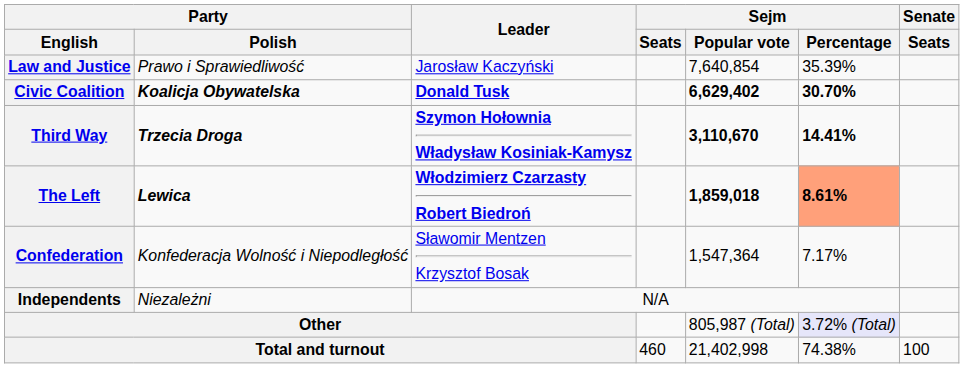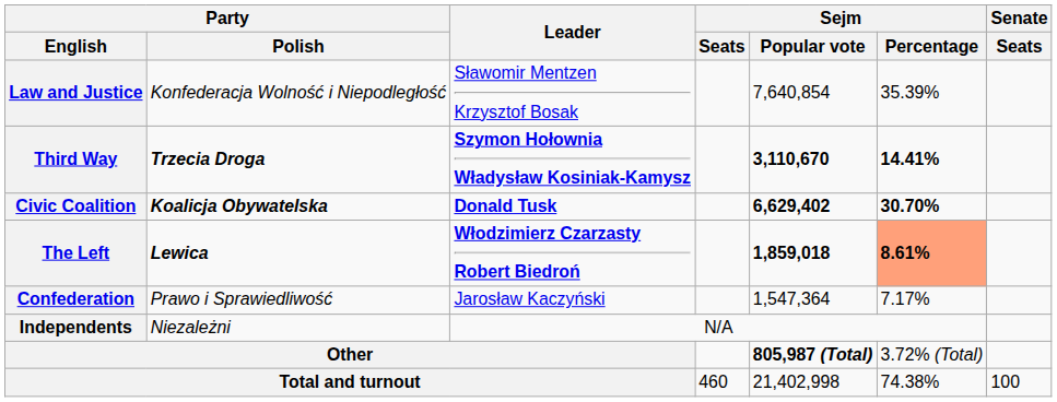 <table class="wikitable">
 <tr>
 <th colspan=2>Party</th>
 <th rowspan=2>Leader</th>
 <th colspan=3>Sejm</th>
 <th>Senate</th>
 </tr>
 <tr>
 <th>English</th>
 <th>Polish</th>
 <th>Seats</th>
 <th>Popular vote</th>
 <th>Percentage</th>
 <th>Seats</th>
 </tr>
 <tr>
 <th><a href='#'>Law and Justice</a></th>
-<td><em>Prawo i Sprawiedliwość</em></td>
-<td><a href='#'>Jarosław Kaczyński</a></td>
+<td><em>Konfederacja Wolność i Niepodległość</em></td>
+<td><a href='#'>Sławomir Mentzen</a><hr><a href='#'>Krzysztof Bosak</a></td>
 <td></td>
 <td>7,640,854</td>
 <td>35.39%</td>
+<td></td>
+</tr>
+<tr>
+<th><a href='#'>Third Way</a></th>
+<td><strong><em>Trzecia Droga</em></strong></td>
+<td><strong><a href='#'>Szymon Hołownia</a></strong><hr><strong><a href='#'>Władysław Kosiniak-Kamysz</a></strong></td>
+<td></td>
+<td><strong>3,110,670</strong></td>
+<td><strong>14.41%</strong></td>
 <td></td>
 </tr>
 <tr>
 <th><a href='#'>Civic Coalition</a></th>
 <td><strong><em>Koalicja Obywatelska</em></strong></td>
 <td><strong><a href='#'>Donald Tusk</a></strong></td>
 <td></td>
 <td><strong>6,629,402</strong></td>
 <td><strong>30.70%</strong></td>
-<td></td>
-</tr>
-<tr>
-<th><a href='#'>Third Way</a></th>
-<td><strong><em>Trzecia Droga</em></strong></td>
-<td><strong><a href='#'>Szymon Hołownia</a></strong><hr><strong><a href='#'>Władysław Kosiniak-Kamysz</a></strong></td>
-<td></td>
-<td><strong>3,110,670</strong></td>
-<td><strong>14.41%</strong></td>
 <td></td>
 </tr>
 <tr>
 <th><a href='#'>The Left</a></th>
 <td><strong><em>Lewica</em></strong></td>
 <td><strong><a href='#'>Włodzimierz Czarzasty</a></strong><hr><strong><a href='#'>Robert Biedroń</a></strong></td>
 <td></td>
 <td><strong>1,859,018</strong></td>
 <td style="background: lightsalmon;"><strong>8.61%</strong></td>
 <td></td>
 </tr>
 <tr>
 <th><a href='#'>Confederation</a></th>
-<td><em>Konfederacja Wolność i Niepodległość</em></td>
-<td><a href='#'>Sławomir Mentzen</a><hr><a href='#'>Krzysztof Bosak</a></td>
+<td><em>Prawo i Sprawiedliwość</em></td>
+<td><a href='#'>Jarosław Kaczyński</a></td>
 <td></td>
 <td>1,547,364</td>
 <td>7.17%</td>
 <td></td>
 </tr>
 <tr>
 <th>Independents</th>
 <td><em>Niezależni</em></td>
 <td colspan=4 style="text-align:center;">N/A</td>
 <td></td>
 </tr>
 <tr>
 <th Colspan=3>Other</th>
 <td></td>
-<td>805,987 <em>(Total)</em></td>
-<td style="background: lavender;">3.72% <em>(Total)</em></td>
+<td><strong>805,987 <em>(Total)</em></strong></td>
+<td>3.72% <em>(Total)</em></td>
 <td></td>
 </tr>
 <tr>
 <th colspan=3>Total and turnout</th>
 <td>460</td>
 <td>21,402,998</td>
 <td>74.38%</td>
 <td>100</td>
 </tr>
 </table>
